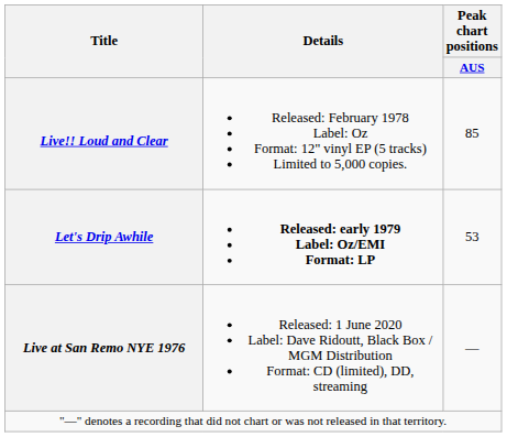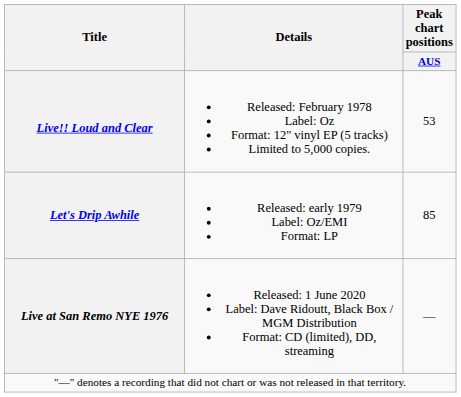 <table class="wikitable plainrowheaders" style="text-align:center;">
 <tr>
 <th scope="col" rowspan="2" style="width:14em;">Title</th>
 <th scope="col" rowspan="2" style="width:17em;">Details</th>
 <th scope="col" colspan="1">Peak chart positions</th>
 </tr>
 <tr>
 <th scope="col" style="width:2.5em;font-size:90%;"><a href='#'>AUS</a><br></th>
 </tr>
 <tr>
 <th scope="row"><br><em><a href='#'>Live!! Loud and Clear</a></em></th>
 <td><br><ul><li>Released: February 1978</li><li>Label: Oz </li><li>Format: 12" vinyl EP (5 tracks)</li><li>Limited to 5,000 copies.</li></ul></td>
-<td>85</td>
+<td>53</td>
 </tr>
 <tr>
 <th scope="row"><em><a href='#'>Let's Drip Awhile</a></em></th>
-<td><strong><br><ul><li>Released: early 1979</li><li>Label: Oz/EMI </li><li>Format: LP</li></ul></strong></td>
-<td>53</td>
+<td><br><ul><li>Released: early 1979</li><li>Label: Oz/EMI </li><li>Format: LP</li></ul></td>
+<td>85</td>
 </tr>
 <tr>
 <th scope="row"><em>Live at San Remo NYE 1976</em></th>
 <td><br><ul><li>Released: 1 June 2020</li><li>Label: Dave Ridoutt, Black Box / MGM Distribution</li><li>Format: CD (limited), DD, streaming</li></ul></td>
 <td>—</td>
 </tr>
 <tr>
 <td colspan="5" style="font-size:90%;">"—" denotes a recording that did not chart or was not released in that territory.</td>
 </tr>
 </table>
